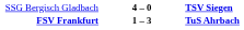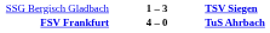 <table width=100% cellspacing=1>
 <tr>
 <th width=25%></th>
 <th width=10%></th>
 <th width=25%></th>
 <th></th>
 </tr>
 <tr style=font-size:90%>
 <td align=right><a href='#'>SSG Bergisch Gladbach</a></td>
-<td align=center><strong>4 – 0</strong></td>
+<td align=center><strong>1 – 3</strong></td>
 <td><strong><a href='#'>TSV Siegen</a></strong></td>
 </tr>
 <tr style=font-size:90%>
 <td align=right><strong><a href='#'>FSV Frankfurt</a></strong></td>
-<td align=center><strong>1 – 3</strong></td>
+<td align=center><strong>4 – 0</strong></td>
 <td><strong><a href='#'>TuS Ahrbach</a></strong></td>
 </tr>
 </table>
